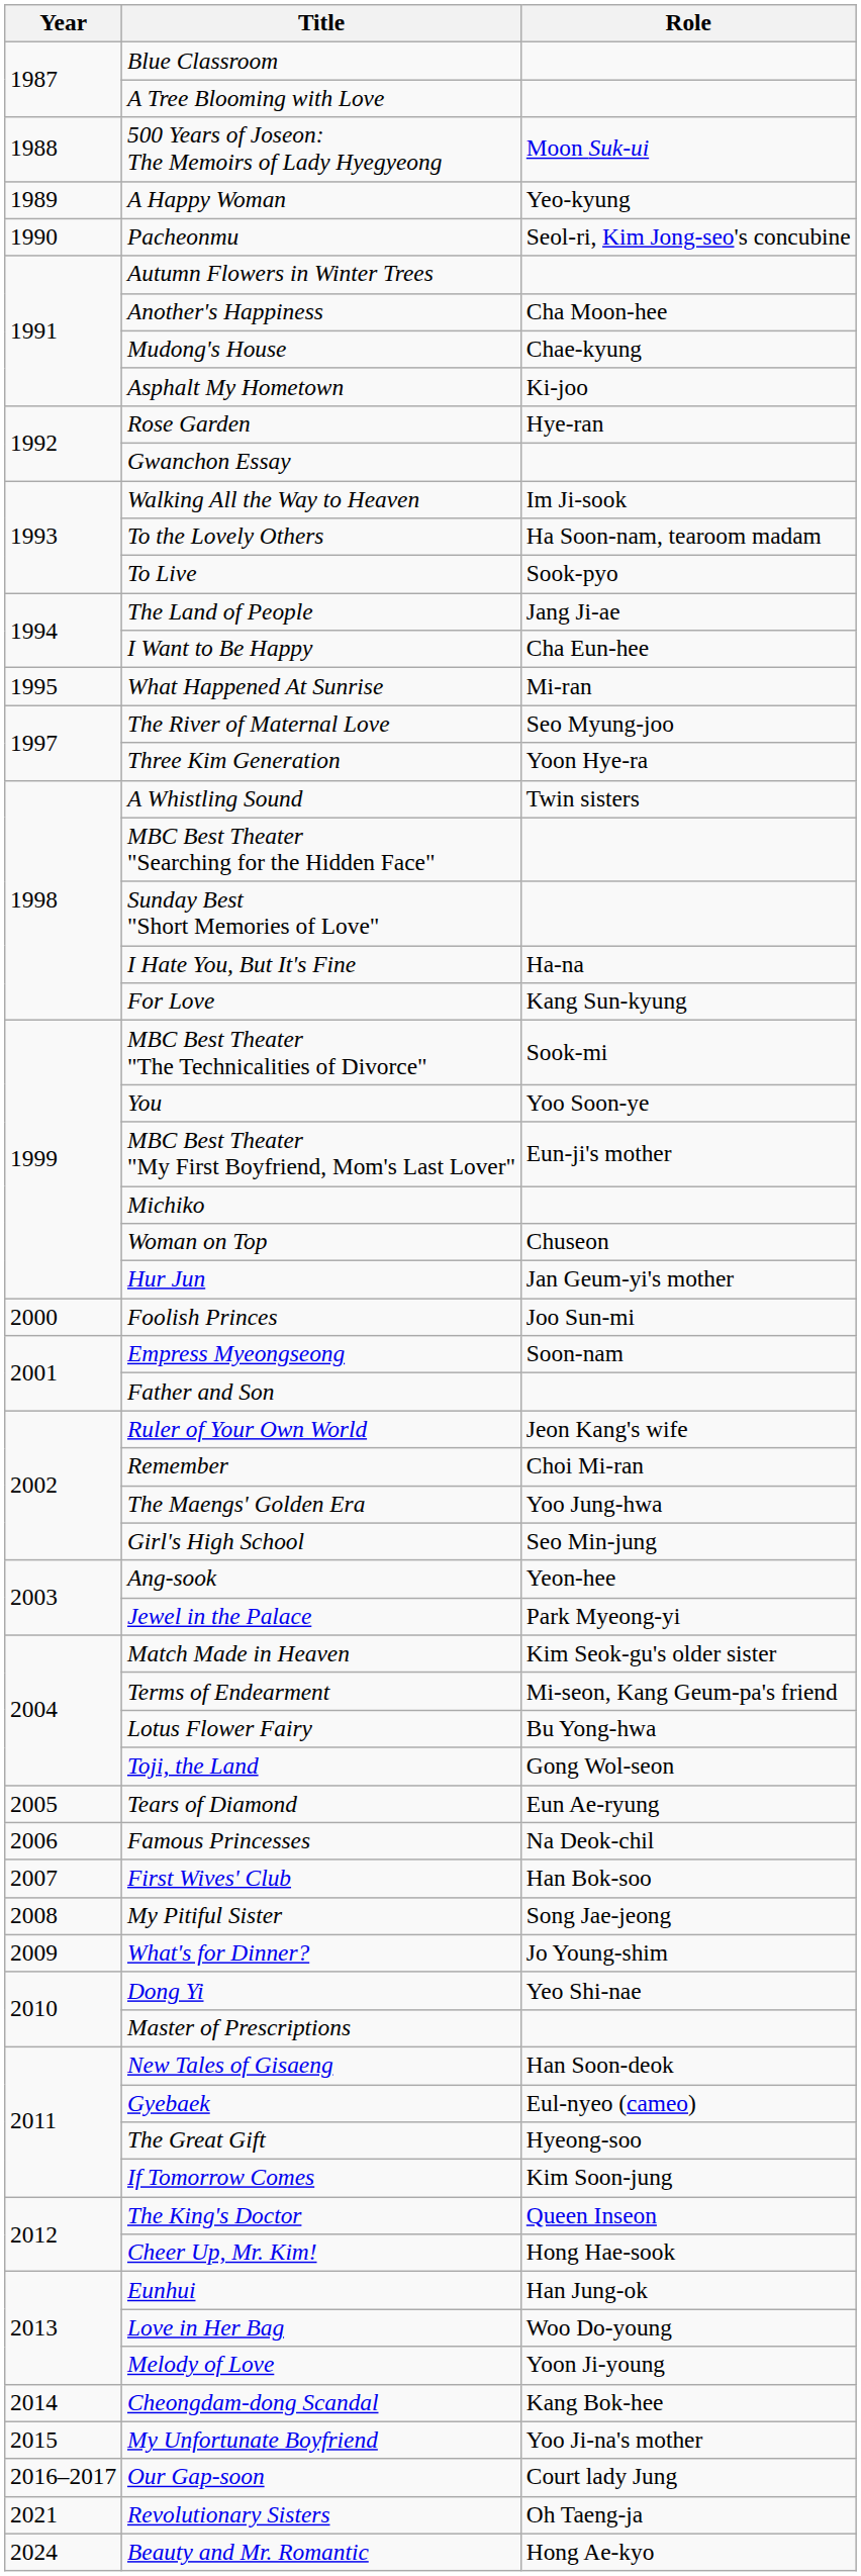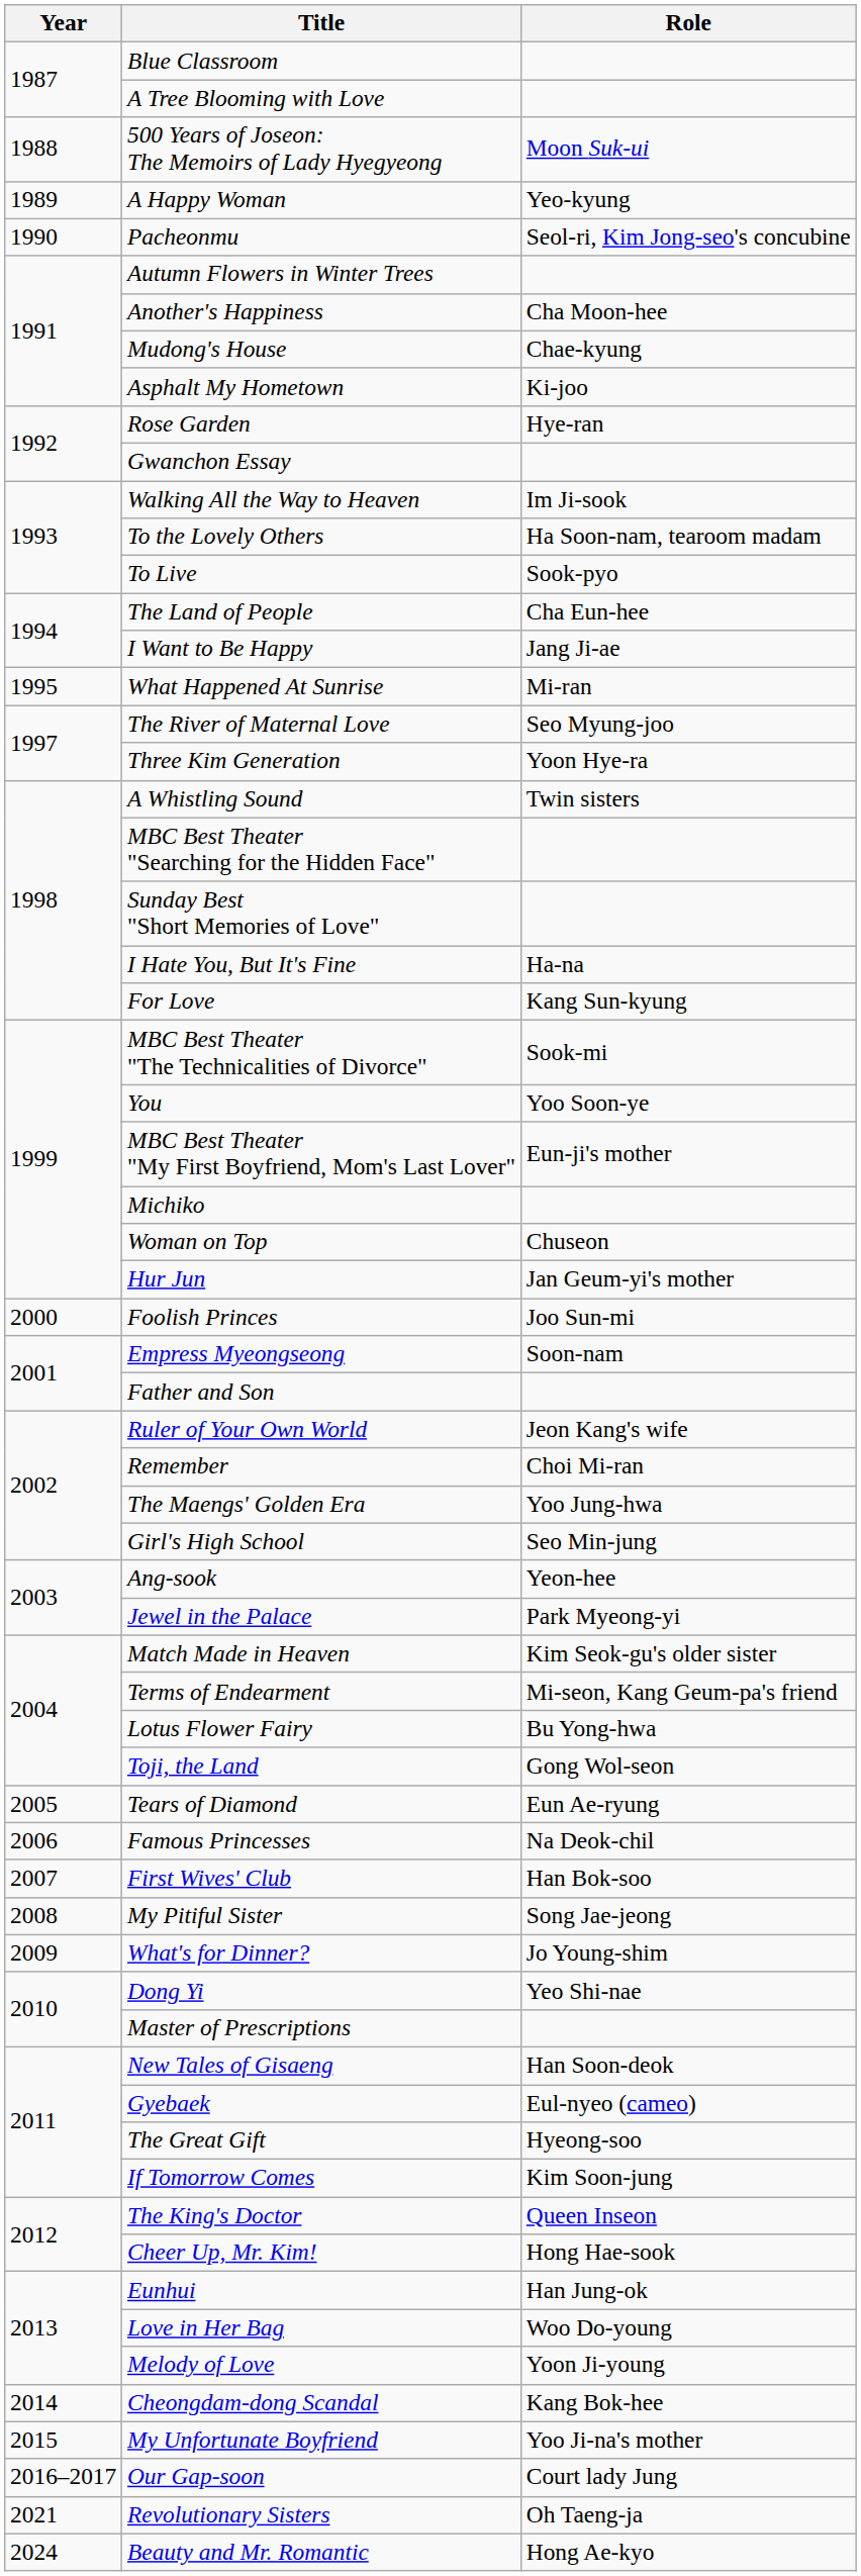 <table class="wikitable">
 <tr>
 <th>Year</th>
 <th>Title</th>
 <th>Role</th>
 </tr>
 <tr>
 <td rowspan=2>1987</td>
 <td><em>Blue Classroom</em></td>
 <td></td>
 </tr>
 <tr>
 <td><em>A Tree Blooming with Love</em></td>
 <td></td>
 </tr>
 <tr>
 <td>1988</td>
 <td><em>500 Years of Joseon:</em> <br> <em>The Memoirs of Lady Hyegyeong</em></td>
 <td><a href='#'>Moon <em>Suk-ui</em></a></td>
 </tr>
 <tr>
 <td>1989</td>
 <td><em>A Happy Woman</em></td>
 <td>Yeo-kyung</td>
 </tr>
 <tr>
 <td>1990</td>
 <td><em>Pacheonmu</em></td>
 <td>Seol-ri, <a href='#'>Kim Jong-seo</a>'s concubine</td>
 </tr>
 <tr>
 <td rowspan=4>1991</td>
 <td><em>Autumn Flowers in Winter Trees</em></td>
 <td></td>
 </tr>
 <tr>
 <td><em>Another's Happiness</em></td>
 <td>Cha Moon-hee</td>
 </tr>
 <tr>
 <td><em>Mudong's House</em></td>
 <td>Chae-kyung</td>
 </tr>
 <tr>
 <td><em>Asphalt My Hometown</em></td>
 <td>Ki-joo</td>
 </tr>
 <tr>
 <td rowspan=2>1992</td>
 <td><em>Rose Garden</em></td>
 <td>Hye-ran</td>
 </tr>
 <tr>
 <td><em>Gwanchon Essay</em></td>
 <td></td>
 </tr>
 <tr>
 <td rowspan=3>1993</td>
 <td><em>Walking All the Way to Heaven</em></td>
 <td>Im Ji-sook</td>
 </tr>
 <tr>
 <td><em>To the Lovely Others</em></td>
 <td>Ha Soon-nam, tearoom madam</td>
 </tr>
 <tr>
 <td><em>To Live</em></td>
 <td>Sook-pyo</td>
 </tr>
 <tr>
 <td rowspan=2>1994</td>
 <td><em>The Land of People</em></td>
-<td>Jang Ji-ae</td>
+<td>Cha Eun-hee</td>
 </tr>
 <tr>
 <td><em>I Want to Be Happy</em></td>
-<td>Cha Eun-hee</td>
+<td>Jang Ji-ae</td>
 </tr>
 <tr>
 <td>1995</td>
 <td><em>What Happened At Sunrise</em></td>
 <td>Mi-ran</td>
 </tr>
 <tr>
 <td rowspan=2>1997</td>
 <td><em>The River of Maternal Love</em></td>
 <td>Seo Myung-joo</td>
 </tr>
 <tr>
 <td><em>Three Kim Generation</em></td>
 <td>Yoon Hye-ra</td>
 </tr>
 <tr>
 <td rowspan=5>1998</td>
 <td><em>A Whistling Sound</em></td>
 <td>Twin sisters</td>
 </tr>
 <tr>
 <td><em>MBC Best Theater</em> <br> "Searching for the Hidden Face" </td>
 <td></td>
 </tr>
 <tr>
 <td><em>Sunday Best</em> <br> "Short Memories of Love" </td>
 <td></td>
 </tr>
 <tr>
 <td><em>I Hate You, But It's Fine</em></td>
 <td>Ha-na</td>
 </tr>
 <tr>
 <td><em>For Love</em></td>
 <td>Kang Sun-kyung</td>
 </tr>
 <tr>
 <td rowspan=6>1999</td>
 <td><em>MBC Best Theater</em> <br> "The Technicalities of Divorce" </td>
 <td>Sook-mi</td>
 </tr>
 <tr>
 <td><em>You</em></td>
 <td>Yoo Soon-ye</td>
 </tr>
 <tr>
 <td><em>MBC Best Theater</em> <br> "My First Boyfriend, Mom's Last Lover" </td>
 <td>Eun-ji's mother</td>
 </tr>
 <tr>
 <td><em>Michiko</em></td>
 <td></td>
 </tr>
 <tr>
 <td><em>Woman on Top</em></td>
 <td>Chuseon</td>
 </tr>
 <tr>
 <td><em><a href='#'>Hur Jun</a></em></td>
 <td>Jan Geum-yi's mother</td>
 </tr>
 <tr>
 <td>2000</td>
 <td><em>Foolish Princes</em></td>
 <td>Joo Sun-mi</td>
 </tr>
 <tr>
 <td rowspan=2>2001</td>
 <td><em><a href='#'>Empress Myeongseong</a></em></td>
 <td>Soon-nam</td>
 </tr>
 <tr>
 <td><em>Father and Son</em></td>
 <td></td>
 </tr>
 <tr>
 <td rowspan=4>2002</td>
 <td><em><a href='#'>Ruler of Your Own World</a></em></td>
 <td>Jeon Kang's wife</td>
 </tr>
 <tr>
 <td><em>Remember</em></td>
 <td>Choi Mi-ran</td>
 </tr>
 <tr>
 <td><em>The Maengs' Golden Era</em></td>
 <td>Yoo Jung-hwa</td>
 </tr>
 <tr>
 <td><em>Girl's High School</em></td>
 <td>Seo Min-jung</td>
 </tr>
 <tr>
 <td rowspan=2>2003</td>
 <td><em>Ang-sook</em></td>
 <td>Yeon-hee</td>
 </tr>
 <tr>
 <td><em><a href='#'>Jewel in the Palace</a></em></td>
 <td>Park Myeong-yi</td>
 </tr>
 <tr>
 <td rowspan=4>2004</td>
 <td><em>Match Made in Heaven</em></td>
 <td>Kim Seok-gu's older sister</td>
 </tr>
 <tr>
 <td><em>Terms of Endearment</em></td>
 <td>Mi-seon, Kang Geum-pa's friend</td>
 </tr>
 <tr>
 <td><em>Lotus Flower Fairy</em></td>
 <td>Bu Yong-hwa</td>
 </tr>
 <tr>
 <td><em><a href='#'>Toji, the Land</a></em></td>
 <td>Gong Wol-seon</td>
 </tr>
 <tr>
 <td>2005</td>
 <td><em>Tears of Diamond</em></td>
 <td>Eun Ae-ryung</td>
 </tr>
 <tr>
 <td>2006</td>
 <td><em>Famous Princesses</em></td>
 <td>Na Deok-chil</td>
 </tr>
 <tr>
 <td>2007</td>
 <td><em><a href='#'>First Wives' Club</a></em></td>
 <td>Han Bok-soo</td>
 </tr>
 <tr>
 <td>2008</td>
 <td><em>My Pitiful Sister</em></td>
 <td>Song Jae-jeong</td>
 </tr>
 <tr>
 <td>2009</td>
 <td><em><a href='#'>What's for Dinner?</a></em></td>
 <td>Jo Young-shim</td>
 </tr>
 <tr>
 <td rowspan=2>2010</td>
 <td><em><a href='#'>Dong Yi</a></em></td>
 <td>Yeo Shi-nae</td>
 </tr>
 <tr>
 <td><em>Master of Prescriptions</em></td>
 <td></td>
 </tr>
 <tr>
 <td rowspan=4>2011</td>
 <td><em><a href='#'>New Tales of Gisaeng</a></em></td>
 <td>Han Soon-deok</td>
 </tr>
 <tr>
 <td><em><a href='#'>Gyebaek</a></em></td>
 <td>Eul-nyeo (<a href='#'>cameo</a>)</td>
 </tr>
 <tr>
 <td><em>The Great Gift</em></td>
 <td>Hyeong-soo</td>
 </tr>
 <tr>
 <td><em><a href='#'>If Tomorrow Comes</a></em></td>
 <td>Kim Soon-jung</td>
 </tr>
 <tr>
 <td rowspan=2>2012</td>
 <td><em><a href='#'>The King's Doctor</a></em></td>
 <td><a href='#'>Queen Inseon</a></td>
 </tr>
 <tr>
 <td><em><a href='#'>Cheer Up, Mr. Kim!</a></em></td>
 <td>Hong Hae-sook</td>
 </tr>
 <tr>
 <td rowspan=3>2013</td>
 <td><em><a href='#'>Eunhui</a></em></td>
 <td>Han Jung-ok</td>
 </tr>
 <tr>
 <td><em><a href='#'>Love in Her Bag</a></em></td>
 <td>Woo Do-young</td>
 </tr>
 <tr>
 <td><em><a href='#'>Melody of Love</a></em></td>
 <td>Yoon Ji-young</td>
 </tr>
 <tr>
 <td>2014</td>
 <td><em><a href='#'>Cheongdam-dong Scandal</a></em></td>
 <td>Kang Bok-hee</td>
 </tr>
 <tr>
 <td>2015</td>
 <td><em><a href='#'>My Unfortunate Boyfriend</a></em></td>
 <td>Yoo Ji-na's mother</td>
 </tr>
 <tr>
 <td>2016–2017</td>
 <td><em><a href='#'>Our Gap-soon</a></em></td>
 <td>Court lady Jung</td>
 </tr>
 <tr>
 <td>2021</td>
 <td><em><a href='#'>Revolutionary Sisters</a></em></td>
 <td>Oh Taeng-ja</td>
 </tr>
 <tr>
 <td>2024</td>
 <td><em><a href='#'>Beauty and Mr. Romantic</a></em></td>
 <td>Hong Ae-kyo</td>
 </tr>
 </table>
